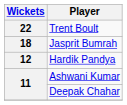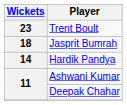 <table class="wikitable">
 <tr>
 <th scope=col><a href='#'>Wickets</a></th>
 <th scope=col>Player</th>
 </tr>
 <tr>
-<th scope=row>22</th>
+<th scope=row>23</th>
 <td><a href='#'>Trent Boult</a></td>
 </tr>
 <tr>
 <th scope=row>18</th>
 <td><a href='#'>Jasprit Bumrah</a></td>
 </tr>
 <tr>
-<th scope=row>12</th>
+<th scope=row>14</th>
 <td><a href='#'>Hardik Pandya</a></td>
 </tr>
 <tr>
 <th scope=row rowspan=2>11</th>
 <td><a href='#'>Ashwani Kumar</a></td>
 </tr>
 <tr>
 <td><a href='#'>Deepak Chahar</a></td>
 </tr>
 <tr>
 </tr>
 </table>
